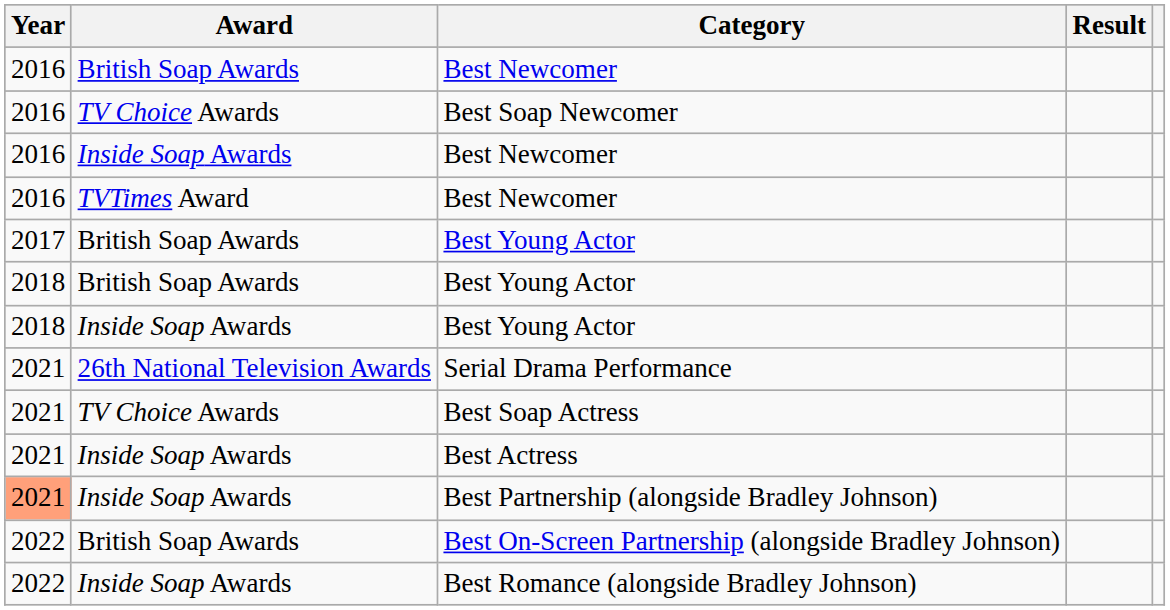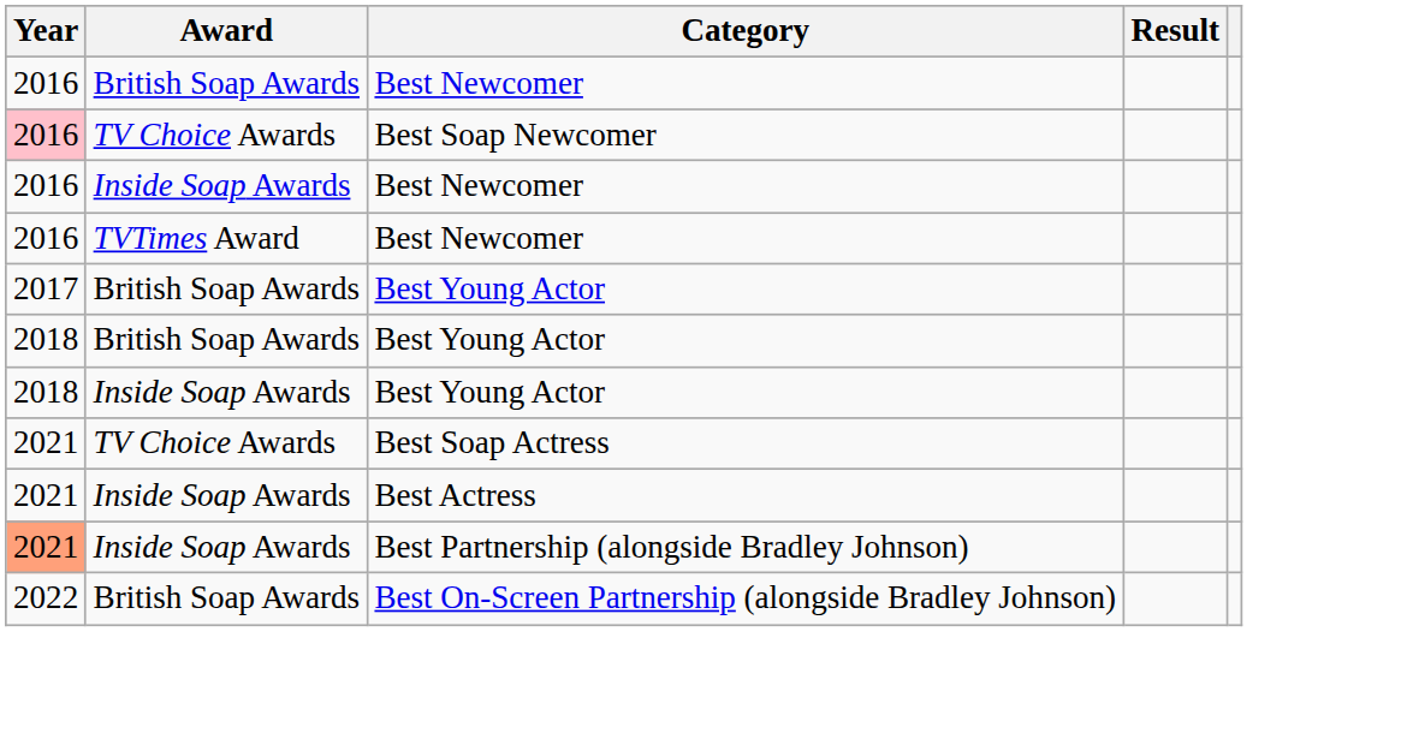 <table class="wikitable">
 <tr>
 <th>Year</th>
 <th>Award</th>
 <th>Category</th>
 <th>Result</th>
 <th></th>
 </tr>
 <tr>
 <td>2016</td>
 <td><a href='#'>British Soap Awards</a></td>
 <td><a href='#'>Best Newcomer</a></td>
 <td></td>
 <td style= "text-align: center;"></td>
 </tr>
 <tr>
-<td>2016</td>
+<td style="background: pink;">2016</td>
 <td><em><a href='#'>TV Choice</a></em> Awards</td>
 <td>Best Soap Newcomer</td>
 <td></td>
 <td style= "text-align: center;"></td>
 </tr>
 <tr>
 <td>2016</td>
 <td><a href='#'><em>Inside Soap</em> Awards</a></td>
 <td>Best Newcomer</td>
 <td></td>
 <td style= "text-align: center;"></td>
 </tr>
 <tr>
 <td>2016</td>
 <td><em><a href='#'>TVTimes</a></em> Award</td>
 <td>Best Newcomer</td>
 <td></td>
 <td style= "text-align: center;"></td>
 </tr>
 <tr>
 <td>2017</td>
 <td>British Soap Awards</td>
 <td><a href='#'>Best Young Actor</a></td>
 <td></td>
 <td style= "text-align: center;"></td>
 </tr>
 <tr>
 <td>2018</td>
 <td>British Soap Awards</td>
 <td>Best Young Actor</td>
 <td></td>
 <td style= "text-align: center;"></td>
 </tr>
 <tr>
 <td>2018</td>
 <td><em>Inside Soap</em> Awards</td>
 <td>Best Young Actor</td>
 <td></td>
 <td style= "text-align: center;"></td>
 </tr>
 <tr>
 <td>2021</td>
-<td><a href='#'>26th National Television Awards</a></td>
-<td>Serial Drama Performance</td>
-<td></td>
-<td align="center"></td>
-</tr>
-<tr>
-<td>2021</td>
 <td><em>TV Choice</em> Awards</td>
 <td>Best Soap Actress</td>
 <td></td>
 <td align="center"></td>
 </tr>
 <tr>
 <td>2021</td>
 <td><em>Inside Soap</em> Awards</td>
 <td>Best Actress</td>
 <td></td>
 <td align="center"></td>
 </tr>
 <tr>
 <td style="background: lightsalmon;">2021</td>
 <td><em>Inside Soap</em> Awards</td>
 <td>Best Partnership (alongside Bradley Johnson)</td>
 <td></td>
 <td align="center"></td>
 </tr>
 <tr>
 <td>2022</td>
 <td>British Soap Awards</td>
 <td><a href='#'>Best On-Screen Partnership</a> (alongside Bradley Johnson)</td>
 <td></td>
 <td align="center"></td>
 </tr>
-<tr>
-<td>2022</td>
-<td><em>Inside Soap</em> Awards</td>
-<td>Best Romance (alongside Bradley Johnson)</td>
-<td></td>
-<td align="center"></td>
-</tr>
 </table>
